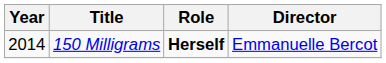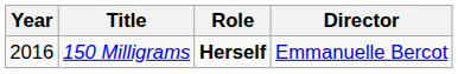 <table class="wikitable">
 <tr>
 <th>Year</th>
 <th>Title</th>
 <th>Role</th>
 <th>Director</th>
 </tr>
 <tr>
-<td>2014</td>
+<td>2016</td>
 <td><em><a href='#'>150 Milligrams</a></em></td>
 <td><strong>Herself</strong></td>
 <td><a href='#'>Emmanuelle Bercot</a></td>
 </tr>
 <tr>
 </tr>
 </table>
